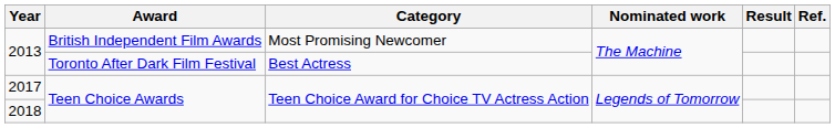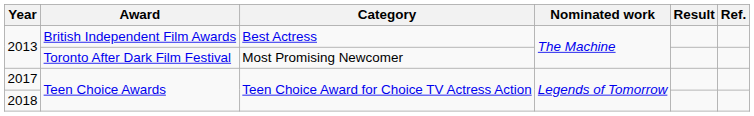 <table class="wikitable">
 <tr>
 <th>Year</th>
 <th>Award</th>
 <th>Category</th>
 <th>Nominated work</th>
 <th>Result</th>
 <th>Ref.</th>
 </tr>
 <tr>
 <td rowspan=2>2013</td>
 <td><a href='#'>British Independent Film Awards</a></td>
-<td>Most Promising Newcomer</td>
+<td><a href='#'>Best Actress</a></td>
 <td rowspan=2><em><a href='#'>The Machine</a></em></td>
 <td></td>
 <td></td>
 </tr>
 <tr>
 <td><a href='#'>Toronto After Dark Film Festival</a></td>
-<td><a href='#'>Best Actress</a></td>
+<td>Most Promising Newcomer</td>
 <td></td>
 <td></td>
 </tr>
 <tr>
 <td rowspan=1>2017</td>
 <td rowspan=2><a href='#'>Teen Choice Awards</a></td>
 <td rowspan=2><a href='#'>Teen Choice Award for Choice TV Actress Action</a></td>
 <td rowspan=2><em><a href='#'>Legends of Tomorrow</a></em></td>
 <td></td>
 <td></td>
 </tr>
 <tr>
 <td rowspan=1>2018</td>
 <td></td>
 <td></td>
 </tr>
 </table>
